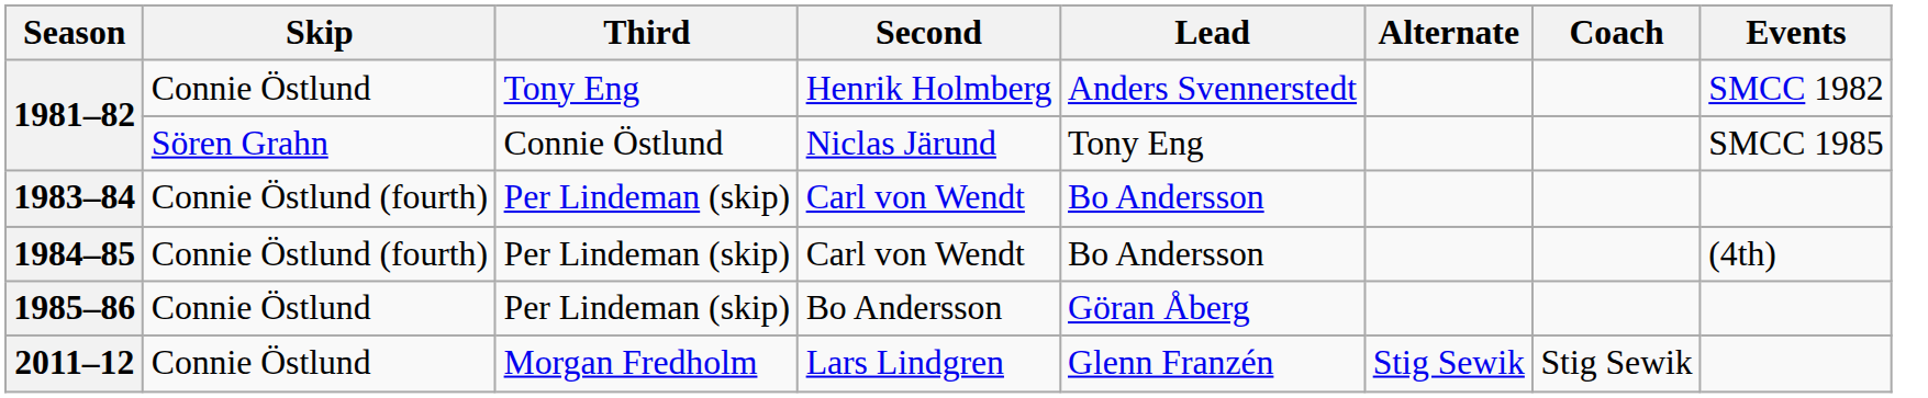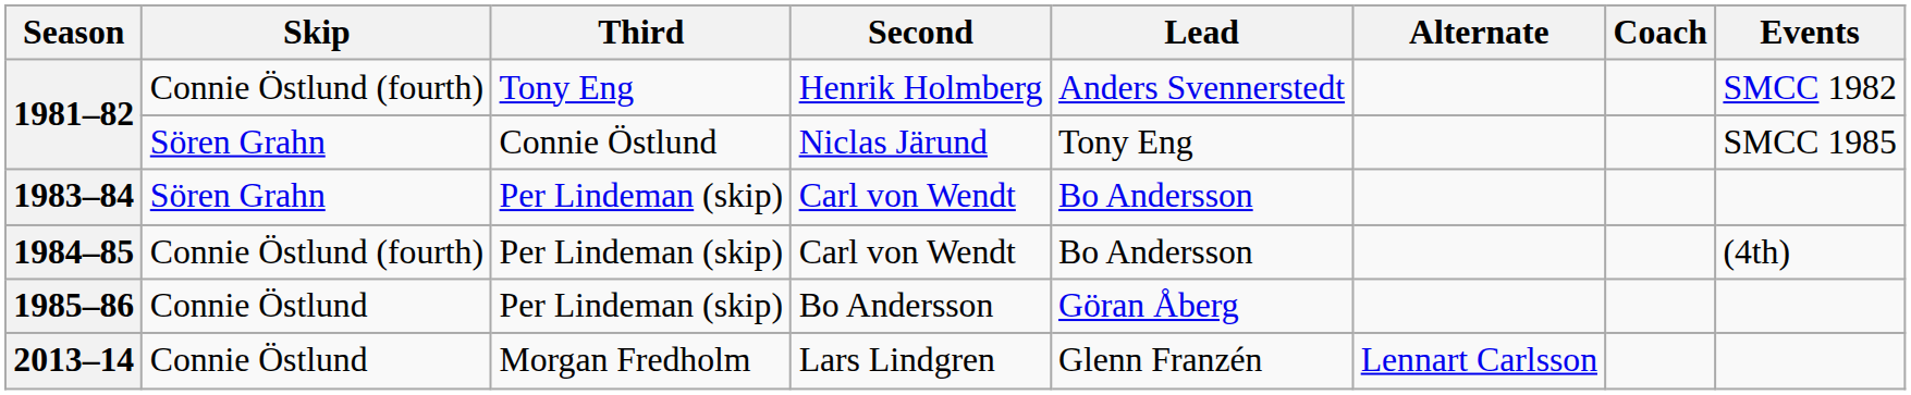 <table class="wikitable">
 <tr>
 <th scope="col">Season</th>
 <th scope="col">Skip</th>
 <th scope="col">Third</th>
 <th scope="col">Second</th>
 <th scope="col">Lead</th>
 <th scope="col">Alternate</th>
 <th scope="col">Coach</th>
 <th scope="col">Events</th>
 </tr>
 <tr>
 <th scope="row" rowspan=2>1981–82</th>
-<td>Connie Östlund</td>
+<td>Connie Östlund (fourth)</td>
 <td><a href='#'>Tony Eng</a></td>
 <td><a href='#'>Henrik Holmberg</a></td>
 <td><a href='#'>Anders Svennerstedt</a></td>
 <td></td>
 <td></td>
 <td><a href='#'>SMCC</a> 1982 </td>
 </tr>
 <tr>
 <td><a href='#'>Sören Grahn</a></td>
 <td>Connie Östlund</td>
 <td><a href='#'>Niclas Järund</a></td>
 <td>Tony Eng</td>
 <td></td>
 <td></td>
 <td>SMCC 1985 </td>
 </tr>
 <tr>
 <th scope="row">1983–84</th>
-<td>Connie Östlund (fourth)</td>
+<td><a href='#'>Sören Grahn</a></td>
 <td><a href='#'>Per Lindeman</a> (skip)</td>
 <td><a href='#'>Carl von Wendt</a></td>
 <td><a href='#'>Bo Andersson</a></td>
 <td></td>
 <td></td>
 <td> </td>
 </tr>
 <tr>
 <th scope="row">1984–85</th>
 <td>Connie Östlund (fourth)</td>
 <td>Per Lindeman (skip)</td>
 <td>Carl von Wendt</td>
 <td>Bo Andersson</td>
 <td></td>
 <td></td>
 <td> (4th)</td>
 </tr>
 <tr>
 <th scope="row">1985–86</th>
 <td>Connie Östlund</td>
 <td>Per Lindeman (skip)</td>
 <td>Bo Andersson</td>
 <td><a href='#'>Göran Åberg</a></td>
 <td></td>
 <td></td>
 <td> </td>
 </tr>
 <tr>
-<th scope="row">2011–12</th>
+<th scope="row">2013–14</th>
 <td>Connie Östlund</td>
-<td><a href='#'>Morgan Fredholm</a></td>
-<td><a href='#'>Lars Lindgren</a></td>
-<td><a href='#'>Glenn Franzén</a></td>
-<td><a href='#'>Stig Sewik</a></td>
-<td>Stig Sewik</td>
+<td>Morgan Fredholm</td>
+<td>Lars Lindgren</td>
+<td>Glenn Franzén</td>
+<td><a href='#'>Lennart Carlsson</a></td>
+<td></td>
 <td> </td>
 </tr>
 </table>
